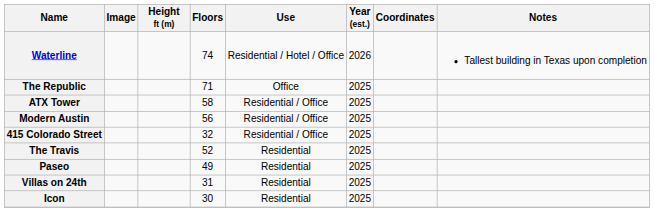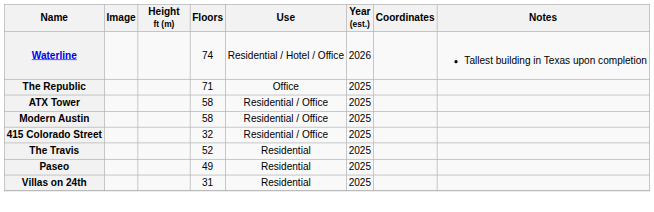 <table class="wikitable sortable" style="text-align:center">
 <tr>
 <th scope="col">Name</th>
 <th scope="col" class="unsortable">Image</th>
 <th scope="col" width="75px">Height<br><small>ft (m)</small></th>
 <th scope="col">Floors</th>
 <th scope="col">Use</th>
 <th scope="col">Year<br><small>(est.)</small></th>
 <th scope="col">Coordinates</th>
 <th scope="col" class="unsortable">Notes</th>
 </tr>
 <tr>
 <th scope="row"><a href='#'>Waterline</a></th>
 <td></td>
 <td></td>
 <td>74</td>
 <td>Residential / Hotel / Office</td>
 <td>2026</td>
 <td></td>
 <td><br><ul><li>Tallest building in Texas upon completion</li></ul></td>
 </tr>
 <tr>
 <th scope="row">The Republic</th>
 <td></td>
 <td></td>
 <td>71</td>
 <td>Office</td>
 <td>2025</td>
 <td></td>
 <td></td>
 </tr>
 <tr>
 <th scope="row">ATX Tower</th>
 <td></td>
 <td></td>
 <td>58</td>
 <td>Residential / Office</td>
 <td>2025</td>
 <td></td>
 <td></td>
 </tr>
 <tr>
 <th scope="row">Modern Austin</th>
 <td></td>
 <td></td>
-<td>56</td>
+<td>58</td>
 <td>Residential / Office</td>
 <td>2025</td>
 <td></td>
 <td></td>
 </tr>
 <tr>
 <th scope="row">415 Colorado Street</th>
 <td></td>
 <td></td>
 <td>32</td>
 <td>Residential / Office</td>
 <td>2025</td>
 <td></td>
 <td></td>
 </tr>
 <tr>
 <th scope="row">The Travis</th>
 <td></td>
 <td></td>
 <td>52</td>
 <td>Residential</td>
 <td>2025</td>
 <td></td>
 <td></td>
 </tr>
 <tr>
 <th scope="row">Paseo</th>
 <td></td>
 <td></td>
 <td>49</td>
 <td>Residential</td>
 <td>2025</td>
 <td></td>
 <td></td>
 </tr>
 <tr>
 <th scope="row">Villas on 24th</th>
 <td></td>
 <td></td>
 <td>31</td>
 <td>Residential</td>
 <td>2025</td>
 <td></td>
 <td></td>
 </tr>
 <tr>
-<th scope="row">Icon</th>
-<td></td>
-<td></td>
-<td>30</td>
-<td>Residential</td>
-<td>2025</td>
-<td></td>
-<td></td>
-</tr>
-<tr>
 </tr>
 </table>
